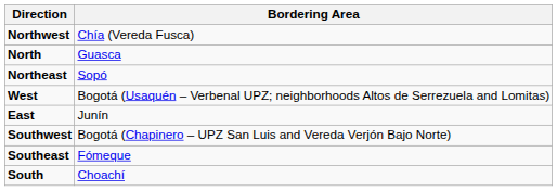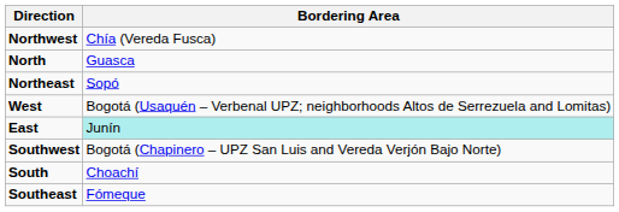 <table class="wikitable">
 <tr>
 <th>Direction</th>
 <th>Bordering Area</th>
 </tr>
 <tr>
 <td><strong>Northwest</strong></td>
 <td><a href='#'>Chía</a> (Vereda Fusca)</td>
 </tr>
 <tr>
 <td><strong>North</strong></td>
 <td><a href='#'>Guasca</a></td>
 </tr>
 <tr>
 <td><strong>Northeast</strong></td>
 <td><a href='#'>Sopó</a></td>
 </tr>
 <tr>
 <td><strong>West</strong></td>
 <td>Bogotá (<a href='#'>Usaquén</a> – Verbenal UPZ; neighborhoods Altos de Serrezuela and Lomitas)</td>
 </tr>
 <tr>
 <td><strong>East</strong></td>
-<td>Junín</td>
+<td style="background: paleturquoise;">Junín</td>
 </tr>
 <tr>
 <td><strong>Southwest</strong></td>
 <td>Bogotá (<a href='#'>Chapinero</a> – UPZ San Luis and Vereda Verjón Bajo Norte)</td>
 </tr>
 <tr>
+<td><strong>South</strong></td>
+<td><a href='#'>Choachí</a></td>
+</tr>
+<tr>
 <td><strong>Southeast</strong></td>
 <td><a href='#'>Fómeque</a></td>
 </tr>
-<tr>
-<td><strong>South</strong></td>
-<td><a href='#'>Choachí</a></td>
-</tr>
 </table>
